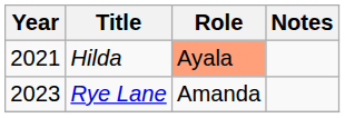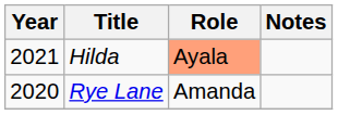 <table class="wikitable sortable">
 <tr>
 <th>Year</th>
 <th>Title</th>
 <th>Role</th>
 <th class="unsortable">Notes</th>
 </tr>
 <tr>
 <td>2021</td>
 <td><em>Hilda</em></td>
 <td style="background: lightsalmon;">Ayala</td>
 <td></td>
 </tr>
 <tr>
-<td>2023</td>
+<td>2020</td>
 <td><em><a href='#'>Rye Lane</a></em></td>
 <td>Amanda</td>
 <td></td>
 </tr>
 <tr>
 </tr>
 </table>
